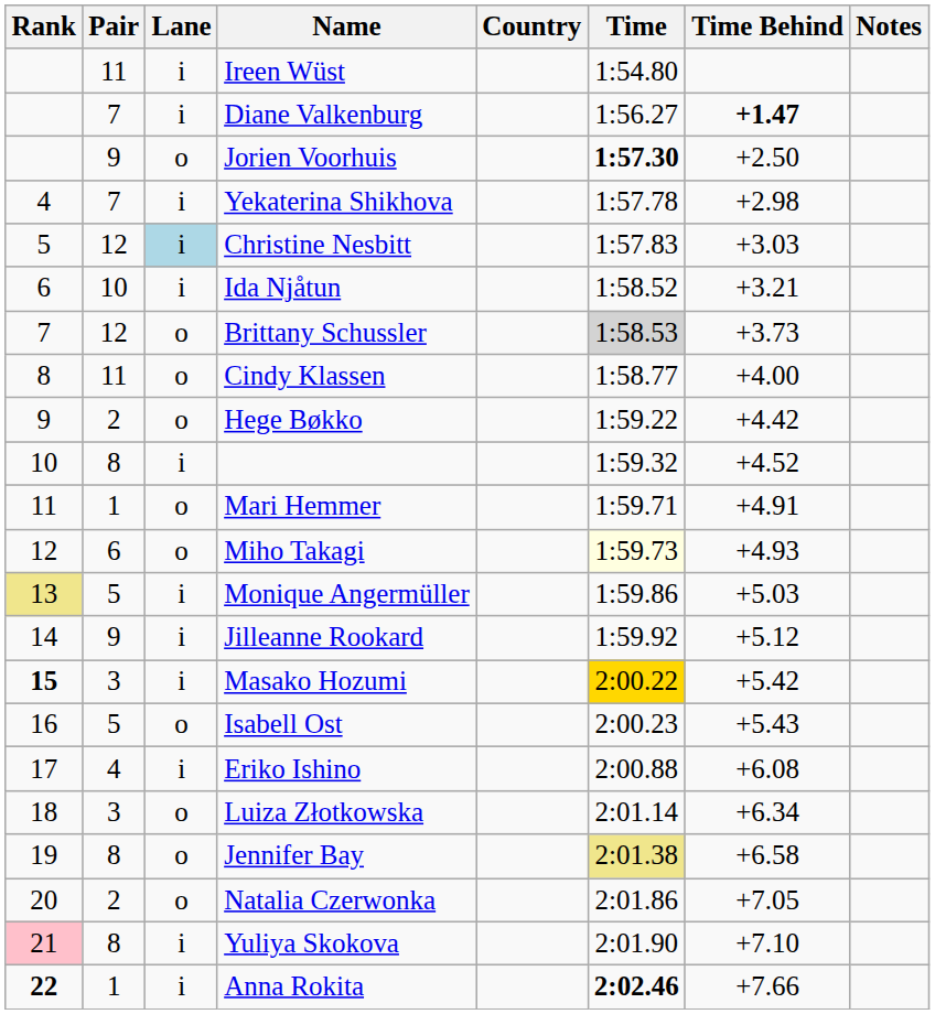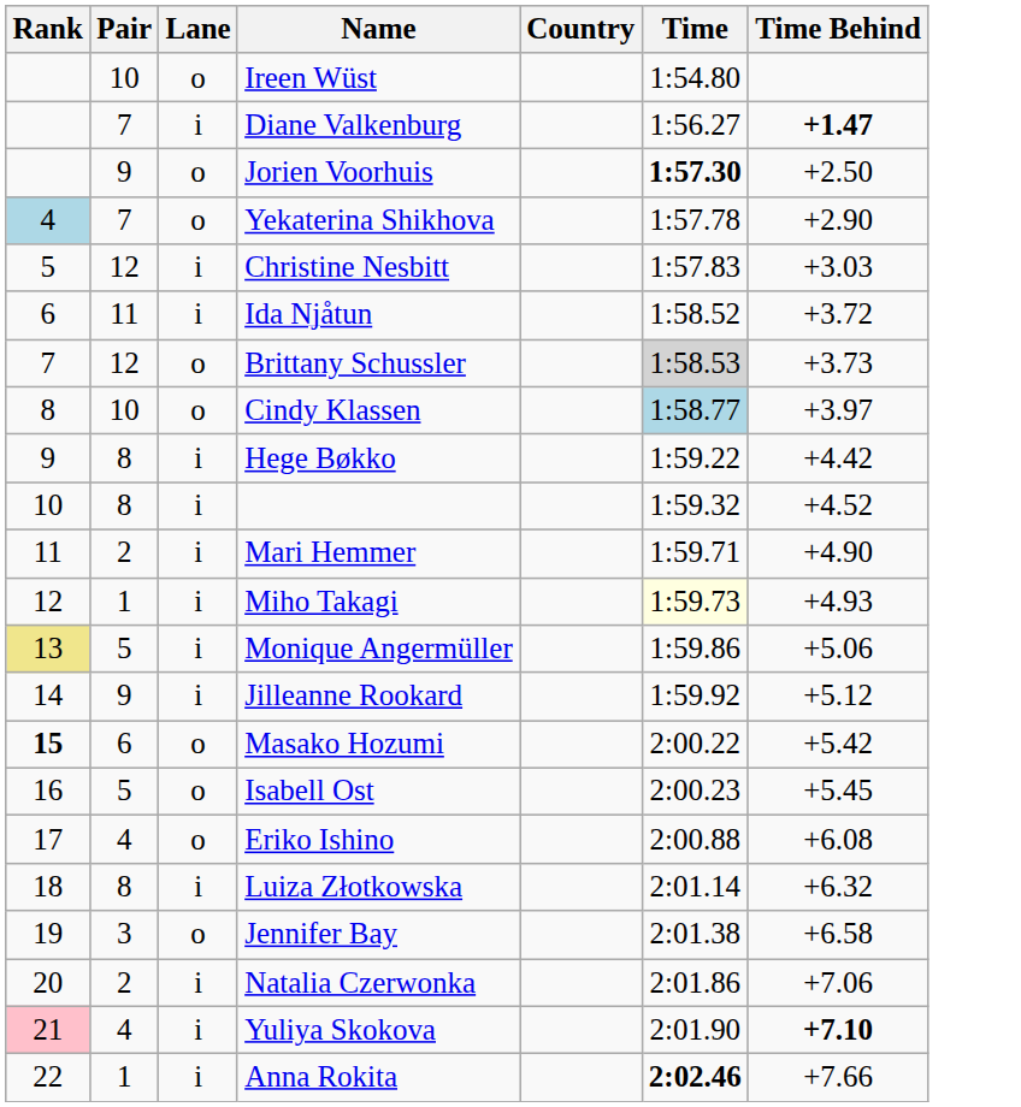 <table class="wikitable sortable" style="text-align:center">
 <tr>
 <th>Rank</th>
 <th>Pair</th>
 <th>Lane</th>
 <th>Name</th>
 <th>Country</th>
 <th>Time</th>
 <th>Time Behind</th>
-<th>Notes</th>
 </tr>
 <tr>
 <td></td>
-<td>11</td>
-<td>i</td>
+<td>10</td>
+<td>o</td>
 <td align="left"><a href='#'>Ireen Wüst</a></td>
 <td align="left"></td>
 <td>1:54.80</td>
-<td></td>
 <td></td>
 </tr>
 <tr>
 <td></td>
 <td>7</td>
 <td>i</td>
 <td align="left"><a href='#'>Diane Valkenburg</a></td>
 <td align="left"></td>
 <td>1:56.27</td>
 <td><strong>+1.47</strong></td>
-<td></td>
 </tr>
 <tr>
 <td></td>
 <td>9</td>
 <td>o</td>
 <td align="left"><a href='#'>Jorien Voorhuis</a></td>
 <td align="left"></td>
 <td><strong>1:57.30</strong></td>
 <td>+2.50</td>
-<td></td>
 </tr>
 <tr>
-<td>4</td>
+<td style="background: lightblue;">4</td>
 <td>7</td>
-<td>i</td>
+<td>o</td>
 <td align="left"><a href='#'>Yekaterina Shikhova</a></td>
 <td align="left"></td>
 <td>1:57.78</td>
-<td>+2.98</td>
-<td></td>
+<td>+2.90</td>
 </tr>
 <tr>
 <td>5</td>
 <td>12</td>
-<td style="background: lightblue;">i</td>
+<td>i</td>
 <td align="left"><a href='#'>Christine Nesbitt</a></td>
 <td align="left"></td>
 <td>1:57.83</td>
 <td>+3.03</td>
-<td></td>
 </tr>
 <tr>
 <td>6</td>
-<td>10</td>
+<td>11</td>
 <td>i</td>
 <td align="left"><a href='#'>Ida Njåtun</a></td>
 <td align="left"></td>
 <td>1:58.52</td>
-<td>+3.21</td>
-<td></td>
+<td>+3.72</td>
 </tr>
 <tr>
 <td>7</td>
 <td>12</td>
 <td>o</td>
 <td align="left"><a href='#'>Brittany Schussler</a></td>
 <td align="left"></td>
 <td style="background: lightgrey;">1:58.53</td>
 <td>+3.73</td>
-<td></td>
 </tr>
 <tr>
 <td>8</td>
-<td>11</td>
+<td>10</td>
 <td>o</td>
 <td align="left"><a href='#'>Cindy Klassen</a></td>
 <td align="left"></td>
-<td>1:58.77</td>
-<td>+4.00</td>
-<td></td>
+<td style="background: lightblue;">1:58.77</td>
+<td>+3.97</td>
 </tr>
 <tr>
 <td>9</td>
-<td>2</td>
-<td>o</td>
+<td>8</td>
+<td>i</td>
 <td align="left"><a href='#'>Hege Bøkko</a></td>
 <td align="left"></td>
 <td>1:59.22</td>
 <td>+4.42</td>
-<td></td>
 </tr>
 <tr>
 <td>10</td>
 <td>8</td>
 <td>i</td>
 <td align="left"></td>
 <td align="left"></td>
 <td>1:59.32</td>
 <td>+4.52</td>
-<td></td>
 </tr>
 <tr>
 <td>11</td>
-<td>1</td>
-<td>o</td>
+<td>2</td>
+<td>i</td>
 <td align="left"><a href='#'>Mari Hemmer</a></td>
 <td align="left"></td>
 <td>1:59.71</td>
-<td>+4.91</td>
-<td></td>
+<td>+4.90</td>
 </tr>
 <tr>
 <td>12</td>
-<td>6</td>
-<td>o</td>
+<td>1</td>
+<td>i</td>
 <td align="left"><a href='#'>Miho Takagi</a></td>
 <td align="left"></td>
 <td style="background: lightyellow;">1:59.73</td>
 <td>+4.93</td>
-<td></td>
 </tr>
 <tr>
 <td style="background: khaki;">13</td>
 <td>5</td>
 <td>i</td>
 <td align="left"><a href='#'>Monique Angermüller</a></td>
 <td align="left"></td>
 <td>1:59.86</td>
-<td>+5.03</td>
-<td></td>
+<td>+5.06</td>
 </tr>
 <tr>
 <td>14</td>
 <td>9</td>
 <td>i</td>
 <td align="left"><a href='#'>Jilleanne Rookard</a></td>
 <td align="left"></td>
 <td>1:59.92</td>
 <td>+5.12</td>
-<td></td>
 </tr>
 <tr>
 <td><strong>15</strong></td>
-<td>3</td>
-<td>i</td>
+<td>6</td>
+<td>o</td>
 <td align="left"><a href='#'>Masako Hozumi</a></td>
 <td align="left"></td>
-<td style="background: gold;">2:00.22</td>
+<td>2:00.22</td>
 <td>+5.42</td>
-<td></td>
 </tr>
 <tr>
 <td>16</td>
 <td>5</td>
 <td>o</td>
 <td align="left"><a href='#'>Isabell Ost</a></td>
 <td align="left"></td>
 <td>2:00.23</td>
-<td>+5.43</td>
-<td></td>
+<td>+5.45</td>
 </tr>
 <tr>
 <td>17</td>
 <td>4</td>
-<td>i</td>
+<td>o</td>
 <td align="left"><a href='#'>Eriko Ishino</a></td>
 <td align="left"></td>
 <td>2:00.88</td>
 <td>+6.08</td>
-<td></td>
 </tr>
 <tr>
 <td>18</td>
-<td>3</td>
-<td>o</td>
+<td>8</td>
+<td>i</td>
 <td align="left"><a href='#'>Luiza Złotkowska</a></td>
 <td align="left"></td>
 <td>2:01.14</td>
-<td>+6.34</td>
-<td></td>
+<td>+6.32</td>
 </tr>
 <tr>
 <td>19</td>
-<td>8</td>
+<td>3</td>
 <td>o</td>
 <td align="left"><a href='#'>Jennifer Bay</a></td>
 <td align="left"></td>
-<td style="background: khaki;">2:01.38</td>
+<td>2:01.38</td>
 <td>+6.58</td>
-<td></td>
 </tr>
 <tr>
 <td>20</td>
 <td>2</td>
-<td>o</td>
+<td>i</td>
 <td align="left"><a href='#'>Natalia Czerwonka</a></td>
 <td align="left"></td>
 <td>2:01.86</td>
-<td>+7.05</td>
-<td></td>
+<td>+7.06</td>
 </tr>
 <tr>
 <td style="background: pink;">21</td>
-<td>8</td>
+<td>4</td>
 <td>i</td>
 <td align="left"><a href='#'>Yuliya Skokova</a></td>
 <td align="left"></td>
 <td>2:01.90</td>
-<td>+7.10</td>
-<td></td>
+<td><strong>+7.10</strong></td>
 </tr>
 <tr>
-<td><strong>22</strong></td>
+<td>22</td>
 <td>1</td>
 <td>i</td>
 <td align="left"><a href='#'>Anna Rokita</a></td>
 <td align="left"></td>
 <td><strong>2:02.46</strong></td>
 <td>+7.66</td>
-<td></td>
 </tr>
 </table>
